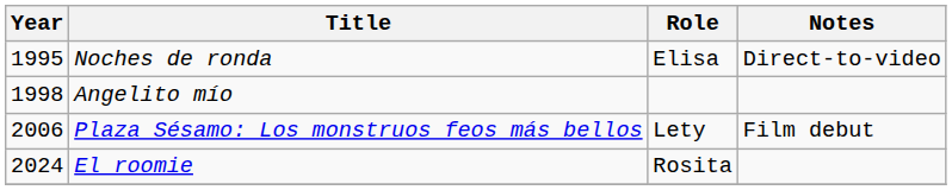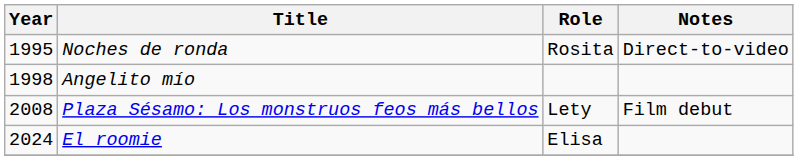 <table class="wikitable sortable">
 <tr>
 <th>Year</th>
 <th>Title</th>
 <th>Role</th>
 <th>Notes</th>
 </tr>
 <tr>
 <td>1995</td>
 <td><em>Noches de ronda</em></td>
-<td>Elisa</td>
+<td>Rosita</td>
 <td>Direct-to-video</td>
 </tr>
 <tr>
 <td>1998</td>
 <td><em>Angelito mío</em></td>
 <td></td>
 <td></td>
 </tr>
 <tr>
-<td>2006</td>
+<td>2008</td>
 <td><em><a href='#'>Plaza Sésamo: Los monstruos feos más bellos</a></em></td>
 <td>Lety</td>
 <td>Film debut</td>
 </tr>
 <tr>
 <td>2024</td>
 <td><em><a href='#'>El roomie</a></em></td>
-<td>Rosita</td>
+<td>Elisa</td>
 <td></td>
 </tr>
 <tr>
 </tr>
 </table>
